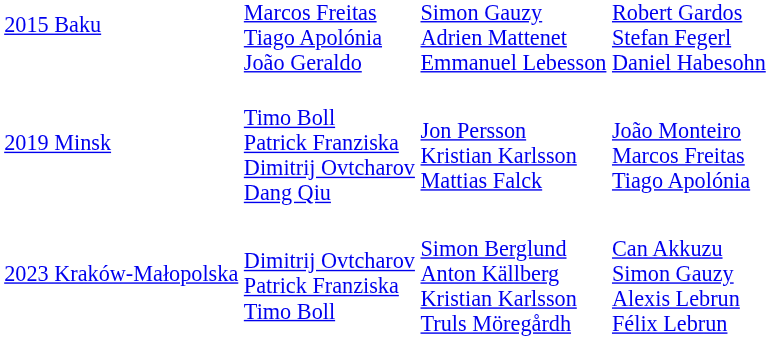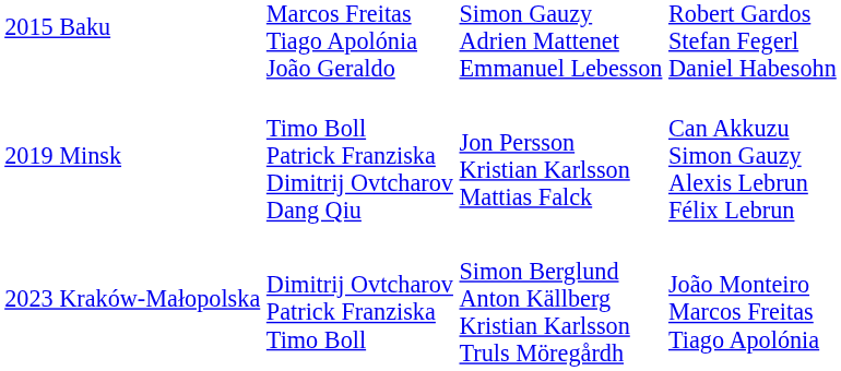 <table>
 <tr valign="center">
 <td><a href='#'>2015 Baku</a><br></td>
 <td><br><a href='#'>Marcos Freitas</a><br><a href='#'>Tiago Apolónia</a><br><a href='#'>João Geraldo</a></td>
 <td><br><a href='#'>Simon Gauzy</a><br><a href='#'>Adrien Mattenet</a><br><a href='#'>Emmanuel Lebesson</a></td>
 <td><br><a href='#'>Robert Gardos</a><br><a href='#'>Stefan Fegerl</a><br><a href='#'>Daniel Habesohn</a></td>
 </tr>
 <tr valign="center">
 <td><a href='#'>2019 Minsk</a><br></td>
 <td><br><a href='#'>Timo Boll</a><br><a href='#'>Patrick Franziska</a><br><a href='#'>Dimitrij Ovtcharov</a><br><a href='#'>Dang Qiu</a></td>
 <td><br><a href='#'>Jon Persson</a><br><a href='#'>Kristian Karlsson</a><br><a href='#'>Mattias Falck</a></td>
-<td><br><a href='#'>João Monteiro</a><br><a href='#'>Marcos Freitas</a><br><a href='#'>Tiago Apolónia</a></td>
+<td><br><a href='#'>Can Akkuzu</a><br><a href='#'>Simon Gauzy</a><br><a href='#'>Alexis Lebrun</a><br><a href='#'>Félix Lebrun</a></td>
 </tr>
 <tr valign="center">
 <td><a href='#'>2023 Kraków-Małopolska</a><br></td>
 <td><br><a href='#'>Dimitrij Ovtcharov</a><br><a href='#'>Patrick Franziska</a><br><a href='#'>Timo Boll</a></td>
 <td><br><a href='#'>Simon Berglund</a><br><a href='#'>Anton Källberg</a><br><a href='#'>Kristian Karlsson</a><br><a href='#'>Truls Möregårdh</a></td>
-<td><br><a href='#'>Can Akkuzu</a><br><a href='#'>Simon Gauzy</a><br><a href='#'>Alexis Lebrun</a><br><a href='#'>Félix Lebrun</a></td>
+<td><br><a href='#'>João Monteiro</a><br><a href='#'>Marcos Freitas</a><br><a href='#'>Tiago Apolónia</a></td>
 </tr>
 </table>
